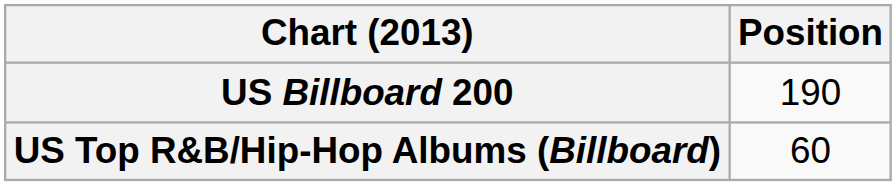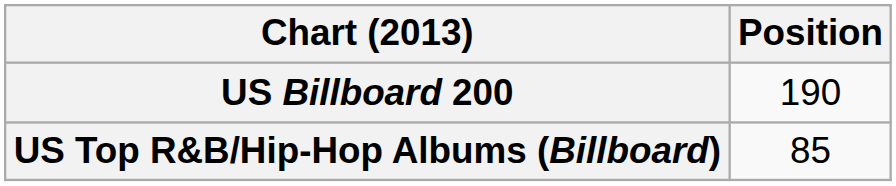 <table class="wikitable sortable plainrowheaders" style="text-align:center">
 <tr>
 <th scope="col">Chart (2013)</th>
 <th scope="col">Position</th>
 </tr>
 <tr>
 <th scope="row">US <em>Billboard</em> 200</th>
 <td>190</td>
 </tr>
 <tr>
 <th scope="row">US Top R&B/Hip-Hop Albums (<em>Billboard</em>)</th>
-<td>60</td>
+<td>85</td>
 </tr>
 </table>
